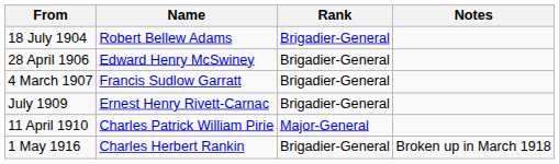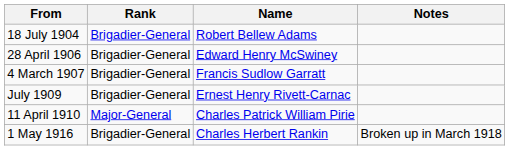 <table class="wikitable">
 <tr>
 <th>From</th>
+<th>Rank</th>
 <th>Name</th>
-<th>Rank</th>
 <th>Notes</th>
 </tr>
 <tr>
 <td>18 July 1904</td>
+<td><a href='#'>Brigadier-General</a></td>
 <td><a href='#'>Robert Bellew Adams</a> </td>
-<td><a href='#'>Brigadier-General</a></td>
 <td></td>
 </tr>
 <tr>
 <td>28 April 1906</td>
+<td>Brigadier-General</td>
 <td><a href='#'>Edward Henry McSwiney</a></td>
-<td>Brigadier-General</td>
 <td></td>
 </tr>
 <tr>
 <td>4 March 1907</td>
+<td>Brigadier-General</td>
 <td><a href='#'>Francis Sudlow Garratt</a></td>
-<td>Brigadier-General</td>
 <td></td>
 </tr>
 <tr>
 <td>July 1909</td>
+<td>Brigadier-General</td>
 <td><a href='#'>Ernest Henry Rivett-Carnac</a></td>
-<td>Brigadier-General</td>
 <td></td>
 </tr>
 <tr>
 <td>11 April 1910</td>
+<td><a href='#'>Major-General</a></td>
 <td><a href='#'>Charles Patrick William Pirie</a></td>
-<td><a href='#'>Major-General</a></td>
 <td></td>
 </tr>
 <tr>
 <td>1 May 1916</td>
+<td>Brigadier-General</td>
 <td><a href='#'>Charles Herbert Rankin</a></td>
-<td>Brigadier-General</td>
 <td>Broken up in March 1918</td>
 </tr>
 </table>
